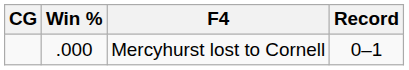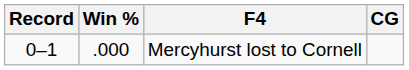 <table class="wikitable">
 <tr>
-<th>CG</th>
+<th>Record</th>
 <th>Win %</th>
 <th>F4</th>
-<th>Record</th>
+<th>CG</th>
 </tr>
 <tr style="text-align:center;">
-<td></td>
+<td>0–1</td>
 <td>.000</td>
 <td>Mercyhurst lost to Cornell</td>
-<td>0–1</td>
+<td></td>
 </tr>
 </table>
